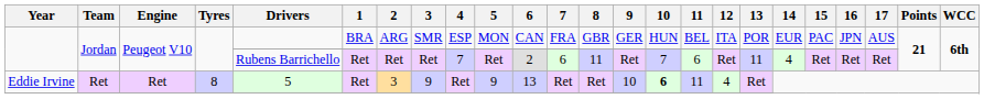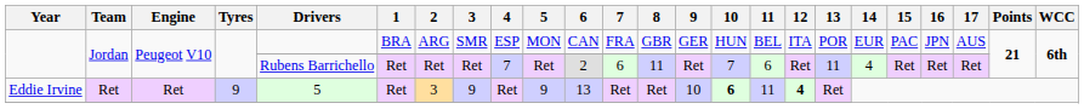 <table class="wikitable" style="text-align:center; font-size:95%">
 <tr>
 <th>Year</th>
 <th>Team</th>
 <th>Engine</th>
 <th>Tyres</th>
 <th>Drivers</th>
 <th>1</th>
 <th>2</th>
 <th>3</th>
 <th>4</th>
 <th>5</th>
 <th>6</th>
 <th>7</th>
 <th>8</th>
 <th>9</th>
 <th>10</th>
 <th>11</th>
 <th>12</th>
 <th>13</th>
 <th>14</th>
 <th>15</th>
 <th>16</th>
 <th>17</th>
 <th>Points</th>
 <th>WCC</th>
 </tr>
 <tr>
 <td rowspan="3"></td>
 <td rowspan="3"><a href='#'>Jordan</a></td>
 <td rowspan="3"><a href='#'>Peugeot</a> <a href='#'>V10</a></td>
 <td rowspan="3"></td>
 <td></td>
 <td><a href='#'>BRA</a></td>
 <td><a href='#'>ARG</a></td>
 <td><a href='#'>SMR</a></td>
 <td><a href='#'>ESP</a></td>
 <td><a href='#'>MON</a></td>
 <td><a href='#'>CAN</a></td>
 <td><a href='#'>FRA</a></td>
 <td><a href='#'>GBR</a></td>
 <td><a href='#'>GER</a></td>
 <td><a href='#'>HUN</a></td>
 <td><a href='#'>BEL</a></td>
 <td><a href='#'>ITA</a></td>
 <td><a href='#'>POR</a></td>
 <td><a href='#'>EUR</a></td>
 <td><a href='#'>PAC</a></td>
 <td><a href='#'>JPN</a></td>
 <td><a href='#'>AUS</a></td>
 <td rowspan="3"><strong>21</strong></td>
 <td rowspan="3"><strong>6th</strong></td>
 </tr>
 <tr>
 </tr>
 <tr>
 <td align="left"><a href='#'>Rubens Barrichello</a></td>
 <td style="background:#efcfff;">Ret</td>
 <td style="background:#efcfff;">Ret</td>
 <td style="background:#efcfff;">Ret</td>
 <td style="background:#cfcfff;">7</td>
 <td style="background:#efcfff;">Ret</td>
 <td style="background:#dfdfdf;">2</td>
 <td style="background:#dfffdf;">6</td>
 <td style="background:#cfcfff;">11</td>
 <td style="background:#efcfff;">Ret</td>
 <td style="background:#cfcfff;">7</td>
 <td style="background:#dfffdf;">6</td>
 <td style="background:#efcfff;">Ret</td>
 <td style="background:#cfcfff;">11</td>
 <td style="background:#dfffdf;">4</td>
 <td style="background:#efcfff;">Ret</td>
 <td style="background:#efcfff;">Ret</td>
 <td style="background:#efcfff;">Ret</td>
 </tr>
 <tr>
 <td align="left"><a href='#'>Eddie Irvine</a></td>
 <td style="background:#efcfff;">Ret</td>
 <td style="background:#efcfff;">Ret</td>
-<td style="background:#cfcfff;">8</td>
+<td style="background:#cfcfff;">9</td>
 <td style="background:#dfffdf;">5</td>
 <td style="background:#efcfff;">Ret</td>
 <td style="background:#ffdf9f;">3</td>
 <td style="background:#cfcfff;">9</td>
 <td style="background:#efcfff;">Ret</td>
 <td style="background:#cfcfff;">9</td>
 <td style="background:#cfcfff;">13</td>
 <td style="background:#efcfff;">Ret</td>
 <td style="background:#efcfff;">Ret</td>
 <td style="background:#cfcfff;">10</td>
 <td style="background:#dfffdf;"><strong>6</strong></td>
 <td style="background:#cfcfff;">11</td>
-<td style="background:#dfffdf;">4</td>
+<td style="background:#dfffdf;"><strong>4</strong></td>
 <td style="background:#efcfff;">Ret</td>
 </tr>
 <tr>
 </tr>
 </table>
